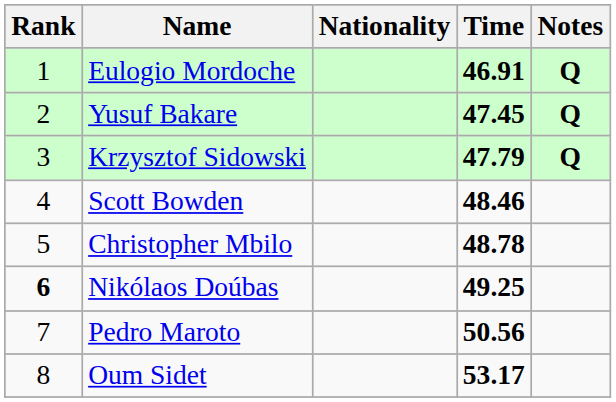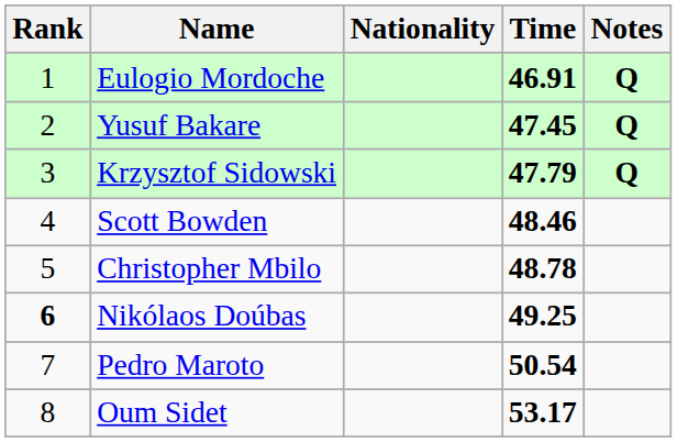 <table class="wikitable sortable" style="text-align:center">
 <tr>
 <th>Rank</th>
 <th>Name</th>
 <th>Nationality</th>
 <th>Time</th>
 <th>Notes</th>
 </tr>
 <tr bgcolor=ccffcc>
 <td>1</td>
 <td align=left><a href='#'>Eulogio Mordoche</a></td>
 <td align=left></td>
 <td><strong>46.91</strong></td>
 <td><strong>Q</strong></td>
 </tr>
 <tr bgcolor=ccffcc>
 <td>2</td>
 <td align=left><a href='#'>Yusuf Bakare</a></td>
 <td align=left></td>
 <td><strong>47.45</strong></td>
 <td><strong>Q</strong></td>
 </tr>
 <tr bgcolor=ccffcc>
 <td>3</td>
 <td align=left><a href='#'>Krzysztof Sidowski</a></td>
 <td align=left></td>
 <td><strong>47.79</strong></td>
 <td><strong>Q</strong></td>
 </tr>
 <tr>
 <td>4</td>
 <td align=left><a href='#'>Scott Bowden</a></td>
 <td align=left></td>
 <td><strong>48.46</strong></td>
 <td></td>
 </tr>
 <tr>
 <td>5</td>
 <td align=left><a href='#'>Christopher Mbilo</a></td>
 <td align=left></td>
 <td><strong>48.78</strong></td>
 <td></td>
 </tr>
 <tr>
 <td><strong>6</strong></td>
 <td align=left><a href='#'>Nikólaos Doúbas</a></td>
 <td align=left></td>
 <td><strong>49.25</strong></td>
 <td></td>
 </tr>
 <tr>
 <td>7</td>
 <td align=left><a href='#'>Pedro Maroto</a></td>
 <td align=left></td>
-<td><strong>50.56</strong></td>
+<td><strong>50.54</strong></td>
 <td></td>
 </tr>
 <tr>
 <td>8</td>
 <td align=left><a href='#'>Oum Sidet</a></td>
 <td align=left></td>
 <td><strong>53.17</strong></td>
 <td></td>
 </tr>
 </table>
